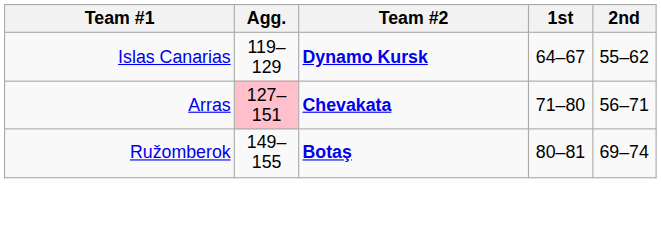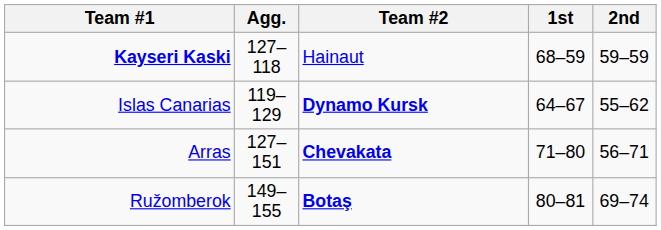 <table class=wikitable style="text-align:center">
 <tr>
 <th width=200>Team #1</th>
 <th width=50>Agg.</th>
 <th width=200>Team #2</th>
 <th width=50>1st</th>
 <th width=50>2nd</th>
+</tr>
+<tr>
+<td align=right><strong><a href='#'>Kayseri Kaski</a></strong> </td>
+<td align=center>127–118</td>
+<td align=left> <a href='#'>Hainaut</a></td>
+<td align=center>68–59</td>
+<td align=center>59–59</td>
 </tr>
 <tr>
 <td align=right><a href='#'>Islas Canarias</a> </td>
 <td align=center>119–129</td>
 <td align=left> <strong><a href='#'>Dynamo Kursk</a></strong></td>
 <td align=center>64–67</td>
 <td align=center>55–62</td>
 </tr>
 <tr>
 <td align=right><a href='#'>Arras</a> </td>
-<td align=center style="background: pink;">127–151</td>
+<td align=center>127–151</td>
 <td align=left> <strong><a href='#'>Chevakata</a></strong></td>
 <td align=center>71–80</td>
 <td align=center>56–71</td>
 </tr>
 <tr>
 <td align=right><a href='#'>Ružomberok</a> </td>
 <td align=center>149–155</td>
 <td align=left> <strong><a href='#'>Botaş</a></strong></td>
 <td align=center>80–81</td>
 <td align=center>69–74</td>
 </tr>
 </table>
